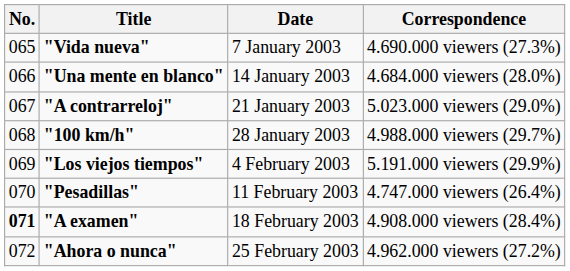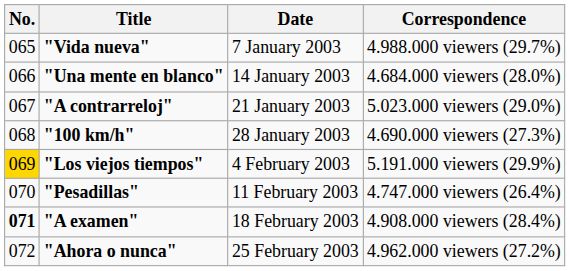 <table class="sortable wikitable" style="font-size:97%">
 <tr>
 <th>No.</th>
 <th>Title</th>
 <th>Date</th>
 <th>Correspondence</th>
 </tr>
 <tr>
 <td>065</td>
 <td><strong>"Vida nueva"</strong></td>
 <td>7 January 2003</td>
-<td>4.690.000 viewers (27.3%)</td>
+<td>4.988.000 viewers (29.7%)</td>
 </tr>
 <tr>
 <td>066</td>
 <td><strong>"Una mente en blanco"</strong></td>
 <td>14 January 2003</td>
 <td>4.684.000 viewers (28.0%)</td>
 </tr>
 <tr>
 <td>067</td>
 <td><strong>"A contrarreloj"</strong></td>
 <td>21 January 2003</td>
 <td>5.023.000 viewers (29.0%)</td>
 </tr>
 <tr>
 <td>068</td>
 <td><strong>"100 km/h"</strong></td>
 <td>28 January 2003</td>
-<td>4.988.000 viewers (29.7%)</td>
+<td>4.690.000 viewers (27.3%)</td>
 </tr>
 <tr>
-<td>069</td>
+<td style="background: gold;">069</td>
 <td><strong>"Los viejos tiempos"</strong></td>
 <td>4 February 2003</td>
 <td>5.191.000 viewers (29.9%)</td>
 </tr>
 <tr>
 <td>070</td>
 <td><strong>"Pesadillas"</strong></td>
 <td>11 February 2003</td>
 <td>4.747.000 viewers (26.4%)</td>
 </tr>
 <tr>
 <td><strong>071</strong></td>
 <td><strong>"A examen"</strong></td>
 <td>18 February 2003</td>
 <td>4.908.000 viewers (28.4%)</td>
 </tr>
 <tr>
 <td>072</td>
 <td><strong>"Ahora o nunca"</strong></td>
 <td>25 February 2003</td>
 <td>4.962.000 viewers (27.2%)</td>
 </tr>
 </table>
